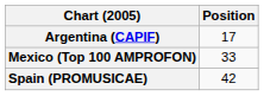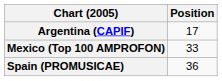 <table class="wikitable plainrowheaders">
 <tr>
 <th style="text-align:center;">Chart (2005)</th>
 <th style="text-align:center;">Position</th>
 </tr>
 <tr>
 <th scope="row">Argentina (<a href='#'>CAPIF</a>)</th>
 <td style="text-align:center;">17</td>
 </tr>
 <tr>
 <th scope="row" style="text-align:left;">Mexico (Top 100 AMPROFON)</th>
 <td style="text-align:center;">33</td>
 </tr>
 <tr>
 <th scope="row" style="text-align:left;">Spain (PROMUSICAE)</th>
-<td style="text-align:center;">42</td>
+<td style="text-align:center;">36</td>
 </tr>
 </table>
